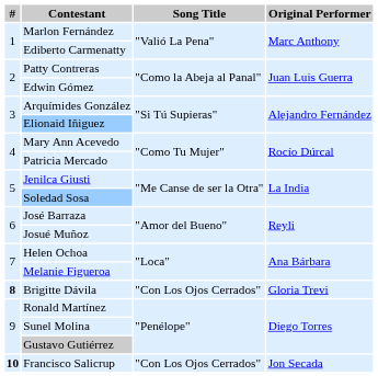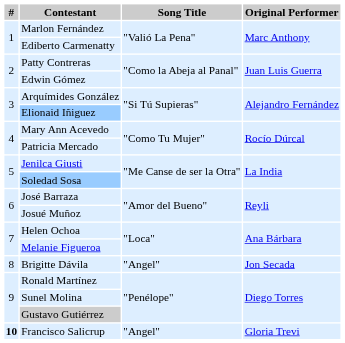 <table cellpadding=2 cellspacing=2>
 <tr bgcolor=#cccccc>
 <th>#</th>
 <th>Contestant</th>
 <th>Song Title</th>
 <th>Original Performer</th>
 </tr>
 <tr bgcolor=#DDEEFF>
 <td rowspan="2" align=center>1</td>
 <td>Marlon Fernández</td>
 <td rowspan="2">"Valió La Pena"</td>
 <td rowspan="2"><a href='#'>Marc Anthony</a></td>
 </tr>
 <tr bgcolor=#DDEEFF>
 <td>Ediberto Carmenatty</td>
 </tr>
 <tr bgcolor=#DDEEFF>
 <td rowspan="2" align=center>2</td>
 <td>Patty Contreras</td>
 <td rowspan="2">"Como la Abeja al Panal"</td>
 <td rowspan="2"><a href='#'>Juan Luis Guerra</a></td>
 </tr>
 <tr bgcolor=#DDEEFF>
 <td>Edwin Gómez</td>
 </tr>
 <tr bgcolor=#DDEEFF>
 <td rowspan="2" align=center>3</td>
 <td>Arquímides González</td>
 <td rowspan="2">"Si Tú Supieras"</td>
 <td rowspan="2"><a href='#'>Alejandro Fernández</a></td>
 </tr>
 <tr bgcolor=#99CCFF>
 <td>Elionaid Iñiguez</td>
 </tr>
 <tr bgcolor=#DDEEFF>
 <td rowspan="2" align=center>4</td>
 <td>Mary Ann Acevedo</td>
 <td rowspan="2">"Como Tu Mujer"</td>
 <td rowspan="2"><a href='#'>Rocío Dúrcal</a></td>
 </tr>
 <tr bgcolor=#DDEEFF>
 <td>Patricia Mercado</td>
 </tr>
 <tr bgcolor=#DDEEFF>
 <td rowspan="2" align=center>5</td>
 <td><a href='#'>Jenilca Giusti</a></td>
 <td rowspan="2">"Me Canse de ser la Otra"</td>
 <td rowspan="2"><a href='#'>La India</a></td>
 </tr>
 <tr bgcolor=#99CCFF>
 <td>Soledad Sosa</td>
 </tr>
 <tr bgcolor=#DDEEFF>
 <td rowspan="2" align=center>6</td>
 <td>José Barraza</td>
 <td rowspan="2">"Amor del Bueno"</td>
 <td rowspan="2"><a href='#'>Reyli</a></td>
 </tr>
 <tr bgcolor=#DDEEFF>
 <td>Josué Muñoz</td>
 </tr>
 <tr bgcolor=#DDEEFF>
 <td rowspan="2" align=center>7</td>
 <td>Helen Ochoa</td>
 <td rowspan="2">"Loca"</td>
 <td rowspan="2"><a href='#'>Ana Bárbara</a></td>
 </tr>
 <tr bgcolor=#DDEEFF>
 <td><a href='#'>Melanie Figueroa</a></td>
 </tr>
 <tr bgcolor=#DDEEFF>
-<td align=center><strong>8</strong></td>
+<td align=center>8</td>
 <td>Brigitte Dávila</td>
-<td>"Con Los Ojos Cerrados"</td>
-<td><a href='#'>Gloria Trevi</a></td>
+<td>"Angel"</td>
+<td><a href='#'>Jon Secada</a></td>
 </tr>
 <tr bgcolor=#DDEEFF>
 <td rowspan="3" align=center>9</td>
 <td>Ronald Martínez</td>
 <td rowspan="3">"Penélope"</td>
 <td rowspan="3"><a href='#'>Diego Torres</a></td>
 </tr>
 <tr bgcolor=#DDEEFF>
 <td>Sunel Molina</td>
 </tr>
 <tr bgcolor=#CCCCCC>
 <td>Gustavo Gutiérrez</td>
 </tr>
 <tr bgcolor=#DDEEFF>
 <td align=center><strong>10</strong></td>
 <td>Francisco Salicrup</td>
-<td>"Con Los Ojos Cerrados"</td>
-<td><a href='#'>Jon Secada</a></td>
+<td>"Angel"</td>
+<td><a href='#'>Gloria Trevi</a></td>
 </tr>
 </table>
